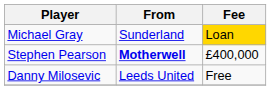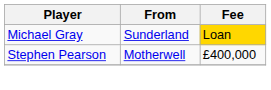 <table class="wikitable sortable" style="text-align:center; font-size:95%;width:50%; text-align:left">
 <tr>
 <th>Player</th>
 <th>From</th>
 <th>Fee</th>
 </tr>
 <tr>
 <td> <a href='#'>Michael Gray</a></td>
 <td> <a href='#'>Sunderland</a></td>
 <td style="background: gold;">Loan</td>
 </tr>
 <tr>
 <td> <a href='#'>Stephen Pearson</a></td>
-<td><strong> <a href='#'>Motherwell</a></strong></td>
+<td> <a href='#'>Motherwell</a></td>
 <td>£400,000</td>
-</tr>
-<tr>
-<td> <a href='#'>Danny Milosevic</a></td>
-<td> <a href='#'>Leeds United</a></td>
-<td>Free</td>
 </tr>
 <tr>
 </tr>
 </table>
